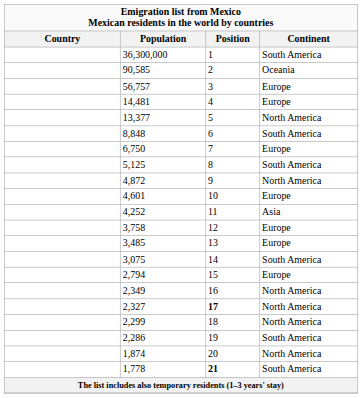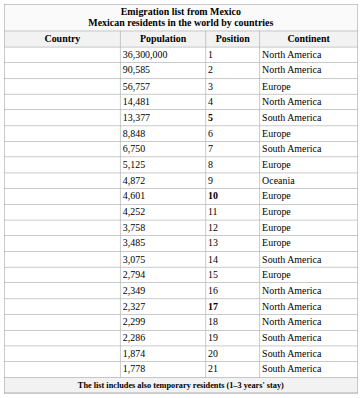 <table class="sortable wikitable" order="2" cellpadding="2" cellspacing="0" style="margin: 1em 1em 1em 0; background: #fff; border: 1px #aaa solid; border-collapse: collapse; font-size: 100%;">
 <tr>
 <th colspan=4 style="background:#FAFAFA;color:#000;">Emigration list from Mexico<br>Mexican residents in the world by countries</th>
 </tr>
 <tr bgcolor="#EFEFEF">
 <th width=180px;>Country</th>
 <th width=130px;>Population</th>
 <th width=80px;>Position</th>
 <th width=150px;>Continent</th>
 </tr>
 <tr>
 <td></td>
 <td>36,300,000</td>
 <td>1</td>
-<td>South America</td>
+<td>North America</td>
 </tr>
 <tr>
 <td></td>
 <td>90,585</td>
 <td>2</td>
-<td>Oceania</td>
+<td>North America</td>
 </tr>
 <tr>
 <td></td>
 <td>56,757</td>
 <td>3</td>
 <td>Europe</td>
 </tr>
 <tr>
 <td></td>
 <td>14,481</td>
 <td>4</td>
-<td>Europe</td>
+<td>North America</td>
 </tr>
 <tr>
 <td></td>
 <td>13,377</td>
-<td>5</td>
-<td>North America</td>
+<td><strong>5</strong></td>
+<td>South America</td>
 </tr>
 <tr>
 <td></td>
 <td>8,848</td>
 <td>6</td>
-<td>South America</td>
+<td>Europe</td>
 </tr>
 <tr>
 <td></td>
 <td>6,750</td>
 <td>7</td>
-<td>Europe</td>
+<td>South America</td>
 </tr>
 <tr>
 <td></td>
 <td>5,125</td>
 <td>8</td>
-<td>South America</td>
+<td>Europe</td>
 </tr>
 <tr>
 <td></td>
 <td>4,872</td>
 <td>9</td>
-<td>North America</td>
+<td>Oceania</td>
 </tr>
 <tr>
 <td></td>
 <td>4,601</td>
-<td>10</td>
+<td><strong>10</strong></td>
 <td>Europe</td>
 </tr>
 <tr>
 <td></td>
 <td>4,252</td>
 <td>11</td>
-<td>Asia</td>
+<td>Europe</td>
 </tr>
 <tr>
 <td></td>
 <td>3,758</td>
 <td>12</td>
 <td>Europe</td>
 </tr>
 <tr>
 <td></td>
 <td>3,485</td>
 <td>13</td>
 <td>Europe</td>
 </tr>
 <tr>
 <td></td>
 <td>3,075</td>
 <td>14</td>
 <td>South America</td>
 </tr>
 <tr>
 <td></td>
 <td>2,794</td>
 <td>15</td>
 <td>Europe</td>
 </tr>
 <tr>
 <td></td>
 <td>2,349</td>
 <td>16</td>
 <td>North America</td>
 </tr>
 <tr>
 <td></td>
 <td>2,327</td>
 <td><strong>17</strong></td>
 <td>North America</td>
 </tr>
 <tr>
 <td></td>
 <td>2,299</td>
 <td>18</td>
 <td>North America</td>
 </tr>
 <tr>
 <td></td>
 <td>2,286</td>
 <td>19</td>
 <td>South America</td>
 </tr>
 <tr>
 <td></td>
 <td>1,874</td>
 <td>20</td>
-<td>North America</td>
+<td>South America</td>
 </tr>
 <tr>
 <td></td>
 <td>1,778</td>
-<td><strong>21</strong></td>
+<td>21</td>
 <td>South America</td>
 </tr>
 <tr>
 <th colspan=4><small>The list includes also temporary residents (1–3 years' stay)</small></th>
 </tr>
 <tr>
 </tr>
 </table>
